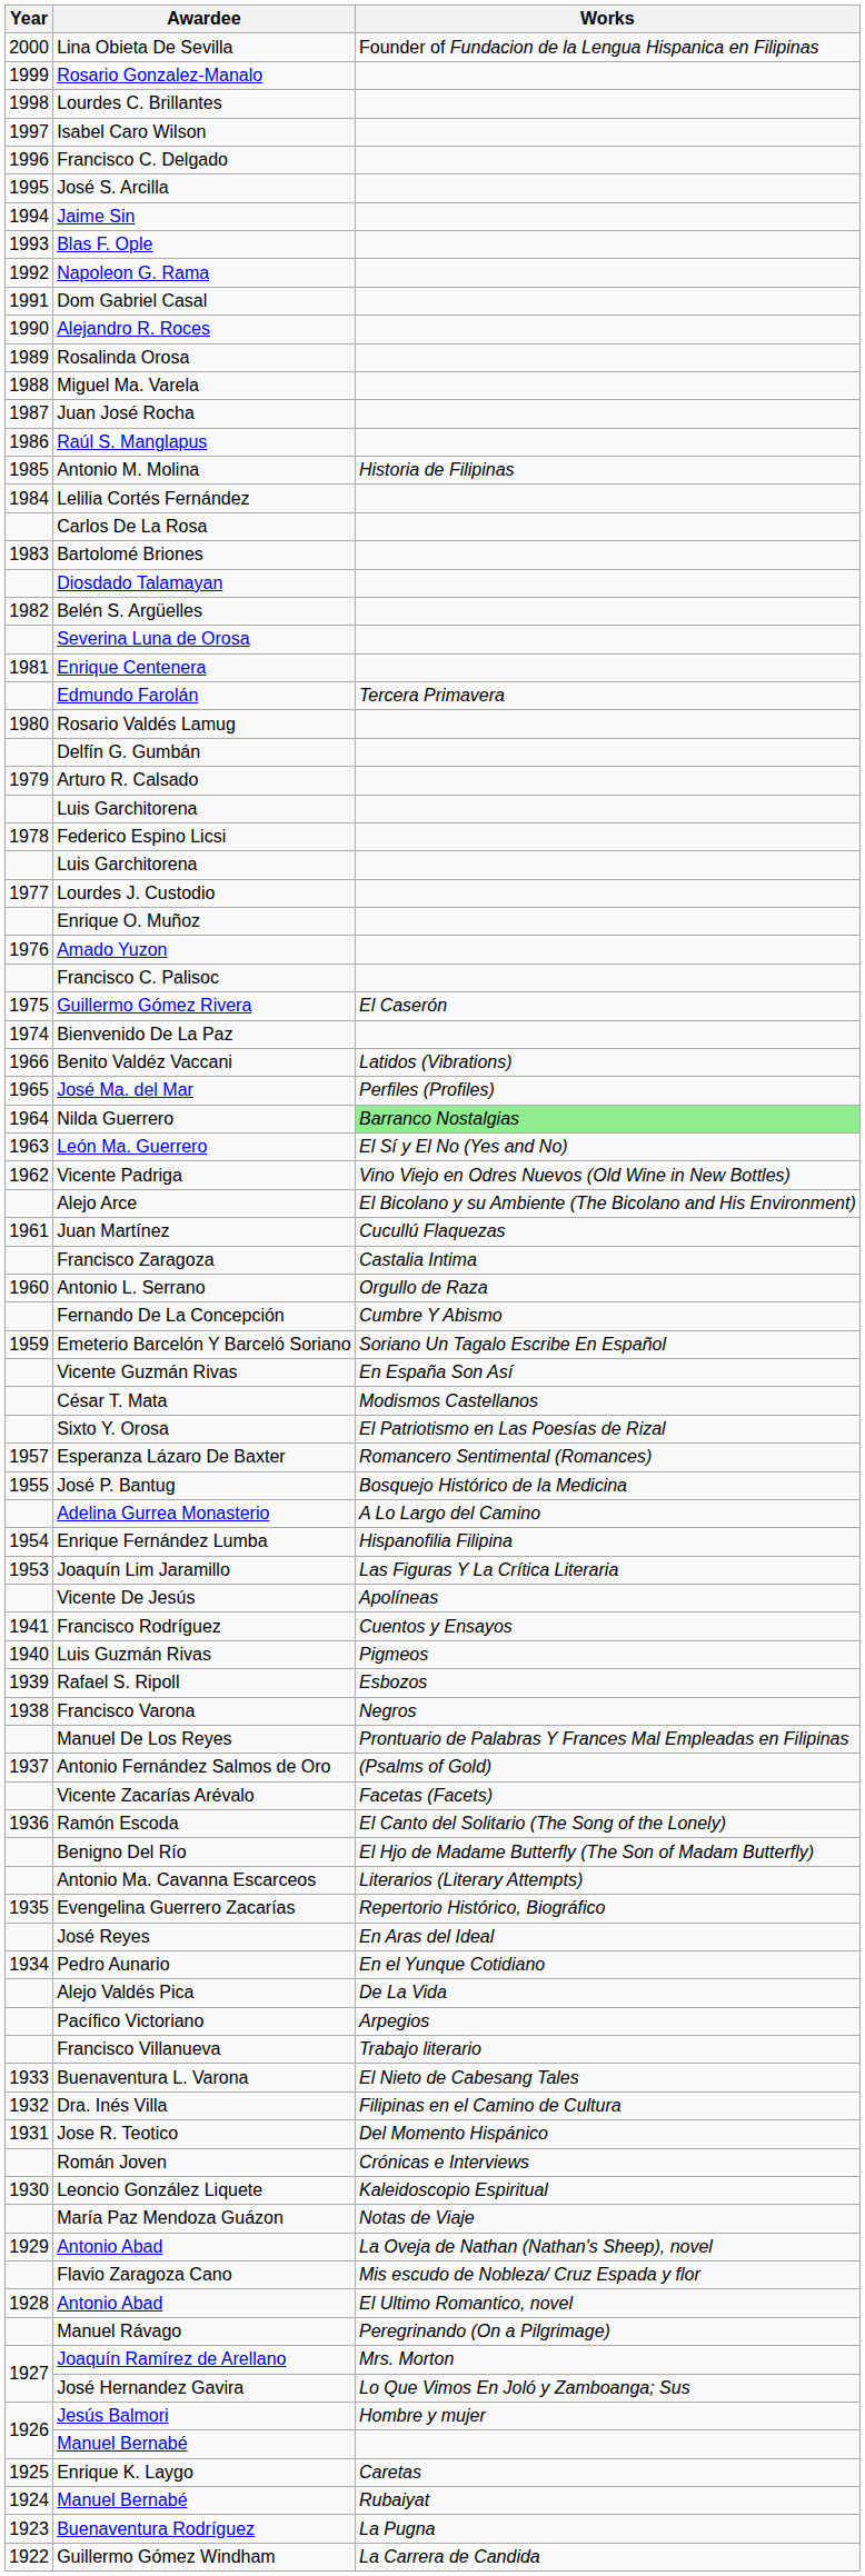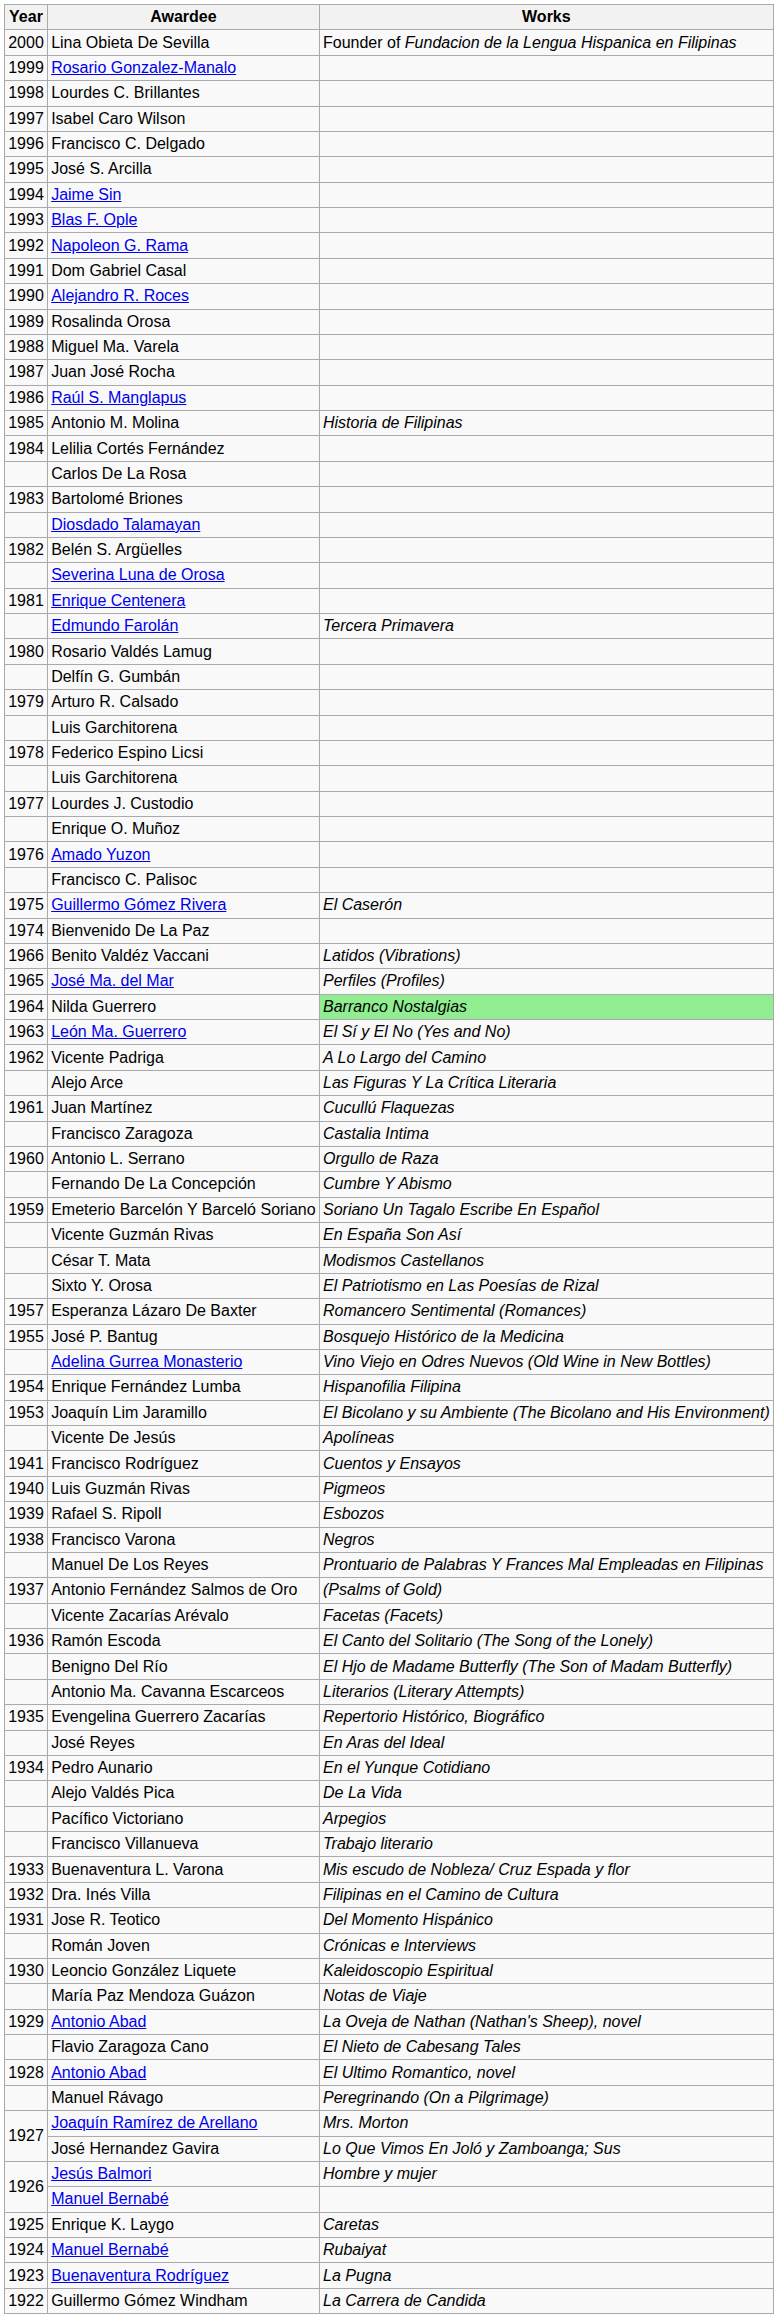 <table class="wikitable">
 <tr>
 <th>Year</th>
 <th>Awardee</th>
 <th>Works</th>
 </tr>
 <tr>
 <td>2000</td>
 <td>Lina Obieta De Sevilla</td>
 <td>Founder of <em>Fundacion de la Lengua Hispanica en Filipinas</em></td>
 </tr>
 <tr>
 <td>1999</td>
 <td><a href='#'>Rosario Gonzalez-Manalo</a></td>
 <td></td>
 </tr>
 <tr>
 <td>1998</td>
 <td>Lourdes C. Brillantes</td>
 <td></td>
 </tr>
 <tr>
 <td>1997</td>
 <td>Isabel Caro Wilson</td>
 <td></td>
 </tr>
 <tr>
 <td>1996</td>
 <td>Francisco C. Delgado</td>
 <td></td>
 </tr>
 <tr>
 <td>1995</td>
 <td>José S. Arcilla</td>
 <td></td>
 </tr>
 <tr>
 <td>1994</td>
 <td><a href='#'>Jaime Sin</a></td>
 <td></td>
 </tr>
 <tr>
 <td>1993</td>
 <td><a href='#'>Blas F. Ople</a></td>
 <td></td>
 </tr>
 <tr>
 <td>1992</td>
 <td><a href='#'>Napoleon G. Rama</a></td>
 <td></td>
 </tr>
 <tr>
 <td>1991</td>
 <td>Dom Gabriel Casal</td>
 <td></td>
 </tr>
 <tr>
 <td>1990</td>
 <td><a href='#'>Alejandro R. Roces</a></td>
 <td></td>
 </tr>
 <tr>
 <td>1989</td>
 <td>Rosalinda Orosa</td>
 <td></td>
 </tr>
 <tr>
 <td>1988</td>
 <td>Miguel Ma. Varela</td>
 <td></td>
 </tr>
 <tr>
 <td>1987</td>
 <td>Juan José Rocha</td>
 <td></td>
 </tr>
 <tr>
 <td>1986</td>
 <td><a href='#'>Raúl S. Manglapus</a></td>
 <td></td>
 </tr>
 <tr>
 <td>1985</td>
 <td>Antonio M. Molina</td>
 <td><em>Historia de Filipinas</em></td>
 </tr>
 <tr>
 <td>1984</td>
 <td>Lelilia Cortés Fernández</td>
 <td></td>
 </tr>
 <tr>
 <td></td>
 <td>Carlos De La Rosa</td>
 <td></td>
 </tr>
 <tr>
 <td>1983</td>
 <td>Bartolomé Briones</td>
 <td></td>
 </tr>
 <tr>
 <td></td>
 <td><a href='#'>Diosdado Talamayan</a></td>
 <td></td>
 </tr>
 <tr>
 <td>1982</td>
 <td>Belén S. Argüelles</td>
 <td></td>
 </tr>
 <tr>
 <td></td>
 <td><a href='#'>Severina Luna de Orosa</a></td>
 <td></td>
 </tr>
 <tr>
 <td>1981</td>
 <td><a href='#'>Enrique Centenera</a></td>
 <td></td>
 </tr>
 <tr>
 <td></td>
 <td><a href='#'>Edmundo Farolán</a></td>
 <td><em>Tercera Primavera</em></td>
 </tr>
 <tr>
 <td>1980</td>
 <td>Rosario Valdés Lamug</td>
 <td></td>
 </tr>
 <tr>
 <td></td>
 <td>Delfín G. Gumbán</td>
 <td></td>
 </tr>
 <tr>
 <td>1979</td>
 <td>Arturo R. Calsado</td>
 <td></td>
 </tr>
 <tr>
 <td></td>
 <td>Luis Garchitorena</td>
 <td></td>
 </tr>
 <tr>
 <td>1978</td>
 <td>Federico Espino Licsi</td>
 <td></td>
 </tr>
 <tr>
 <td></td>
 <td>Luis Garchitorena</td>
 <td></td>
 </tr>
 <tr>
 <td>1977</td>
 <td>Lourdes J. Custodio</td>
 <td></td>
 </tr>
 <tr>
 <td></td>
 <td>Enrique O. Muñoz</td>
 <td></td>
 </tr>
 <tr>
 <td>1976</td>
 <td><a href='#'>Amado Yuzon</a></td>
 <td></td>
 </tr>
 <tr>
 <td></td>
 <td>Francisco C. Palisoc</td>
 <td></td>
 </tr>
 <tr>
 <td>1975</td>
 <td><a href='#'>Guillermo Gómez Rivera</a></td>
 <td><em>El Caserón</em></td>
 </tr>
 <tr>
 <td>1974</td>
 <td>Bienvenido De La Paz</td>
 <td></td>
 </tr>
 <tr>
 <td>1966</td>
 <td>Benito Valdéz Vaccani</td>
 <td><em>Latidos (Vibrations)</em></td>
 </tr>
 <tr>
 <td>1965</td>
 <td><a href='#'>José Ma. del Mar</a></td>
 <td><em>Perfiles (Profiles)</em></td>
 </tr>
 <tr>
 <td>1964</td>
 <td>Nilda Guerrero</td>
 <td style="background: lightgreen;"><em>Barranco Nostalgias</em></td>
 </tr>
 <tr>
 <td>1963</td>
 <td><a href='#'>León Ma. Guerrero</a></td>
 <td><em>El Sí y El No (Yes and No)</em></td>
 </tr>
 <tr>
 <td>1962</td>
 <td>Vicente Padriga</td>
-<td><em>Vino Viejo en Odres Nuevos (Old Wine in New Bottles)</em></td>
+<td><em>A Lo Largo del Camino</em></td>
 </tr>
 <tr>
 <td></td>
 <td>Alejo Arce</td>
-<td><em>El Bicolano y su Ambiente (The Bicolano and His Environment)</em></td>
+<td><em>Las Figuras Y La Crítica Literaria</em></td>
 </tr>
 <tr>
 <td>1961</td>
 <td>Juan Martínez</td>
 <td><em>Cucullú Flaquezas</em></td>
 </tr>
 <tr>
 <td></td>
 <td>Francisco Zaragoza</td>
 <td><em>Castalia Intima</em></td>
 </tr>
 <tr>
 <td>1960</td>
 <td>Antonio L. Serrano</td>
 <td><em>Orgullo de Raza</em></td>
 </tr>
 <tr>
 <td></td>
 <td>Fernando De La Concepción</td>
 <td><em>Cumbre Y Abismo</em></td>
 </tr>
 <tr>
 <td>1959</td>
 <td>Emeterio Barcelón Y Barceló Soriano</td>
 <td><em>Soriano Un Tagalo Escribe En Español</em></td>
 </tr>
 <tr>
 <td></td>
 <td>Vicente Guzmán Rivas</td>
 <td><em>En España Son Así</em></td>
 </tr>
 <tr>
 <td></td>
 <td>César T. Mata</td>
 <td><em>Modismos Castellanos</em></td>
 </tr>
 <tr>
 <td></td>
 <td>Sixto Y. Orosa</td>
 <td><em>El Patriotismo en Las Poesías de Rizal</em></td>
 </tr>
 <tr>
 <td>1957</td>
 <td>Esperanza Lázaro De Baxter</td>
 <td><em>Romancero Sentimental (Romances)</em></td>
 </tr>
 <tr>
 <td>1955</td>
 <td>José P. Bantug</td>
 <td><em>Bosquejo Histórico de la Medicina</em></td>
 </tr>
 <tr>
 <td></td>
 <td><a href='#'>Adelina Gurrea Monasterio</a></td>
-<td><em>A Lo Largo del Camino</em></td>
+<td><em>Vino Viejo en Odres Nuevos (Old Wine in New Bottles)</em></td>
 </tr>
 <tr>
 <td>1954</td>
 <td>Enrique Fernández Lumba</td>
 <td><em>Hispanofilia Filipina</em></td>
 </tr>
 <tr>
 <td>1953</td>
 <td>Joaquín Lim Jaramillo</td>
-<td><em>Las Figuras Y La Crítica Literaria</em></td>
+<td><em>El Bicolano y su Ambiente (The Bicolano and His Environment)</em></td>
 </tr>
 <tr>
 <td></td>
 <td>Vicente De Jesús</td>
 <td><em>Apolíneas</em></td>
 </tr>
 <tr>
 <td>1941</td>
 <td>Francisco Rodríguez</td>
 <td><em>Cuentos y Ensayos</em></td>
 </tr>
 <tr>
 <td>1940</td>
 <td>Luis Guzmán Rivas</td>
 <td><em>Pigmeos</em></td>
 </tr>
 <tr>
 <td>1939</td>
 <td>Rafael S. Ripoll</td>
 <td><em>Esbozos</em></td>
 </tr>
 <tr>
 <td>1938</td>
 <td>Francisco Varona</td>
 <td><em>Negros</em></td>
 </tr>
 <tr>
 <td></td>
 <td>Manuel De Los Reyes</td>
 <td><em>Prontuario de Palabras Y Frances Mal Empleadas en Filipinas</em></td>
 </tr>
 <tr>
 <td>1937</td>
 <td>Antonio Fernández Salmos de Oro</td>
 <td><em>(Psalms of Gold)</em></td>
 </tr>
 <tr>
 <td></td>
 <td>Vicente Zacarías Arévalo</td>
 <td><em>Facetas (Facets)</em></td>
 </tr>
 <tr>
 <td>1936</td>
 <td>Ramón Escoda</td>
 <td><em>El Canto del Solitario (The Song of the Lonely)</em></td>
 </tr>
 <tr>
 <td></td>
 <td>Benigno Del Río</td>
 <td><em>El Hjo de Madame Butterfly (The Son of Madam Butterfly)</em></td>
 </tr>
 <tr>
 <td></td>
 <td>Antonio Ma. Cavanna Escarceos</td>
 <td><em>Literarios (Literary Attempts)</em></td>
 </tr>
 <tr>
 <td>1935</td>
 <td>Evengelina Guerrero Zacarías</td>
 <td><em>Repertorio Histórico, Biográfico</em></td>
 </tr>
 <tr>
 <td></td>
 <td>José Reyes</td>
 <td><em>En Aras del Ideal</em></td>
 </tr>
 <tr>
 <td>1934</td>
 <td>Pedro Aunario</td>
 <td><em>En el Yunque Cotidiano</em></td>
 </tr>
 <tr>
 <td></td>
 <td>Alejo Valdés Pica</td>
 <td><em>De La Vida</em></td>
 </tr>
 <tr>
 <td></td>
 <td>Pacífico Victoriano</td>
 <td><em>Arpegios</em></td>
 </tr>
 <tr>
 <td></td>
 <td>Francisco Villanueva</td>
 <td><em>Trabajo literario</em></td>
 </tr>
 <tr>
 <td>1933</td>
 <td>Buenaventura L. Varona</td>
-<td><em>El Nieto de Cabesang Tales</em></td>
+<td><em>Mis escudo de Nobleza/ Cruz Espada y flor</em></td>
 </tr>
 <tr>
 <td>1932</td>
 <td>Dra. Inés Villa</td>
 <td><em>Filipinas en el Camino de Cultura</em></td>
 </tr>
 <tr>
 <td>1931</td>
 <td>Jose R. Teotico</td>
 <td><em>Del Momento Hispánico</em></td>
 </tr>
 <tr>
 <td></td>
 <td>Román Joven</td>
 <td><em>Crónicas e Interviews</em></td>
 </tr>
 <tr>
 <td>1930</td>
 <td>Leoncio González Liquete</td>
 <td><em>Kaleidoscopio Espiritual</em></td>
 </tr>
 <tr>
 <td></td>
 <td>María Paz Mendoza Guázon</td>
 <td><em>Notas de Viaje</em></td>
 </tr>
 <tr>
 <td>1929</td>
 <td><a href='#'>Antonio Abad</a></td>
 <td><em>La Oveja de Nathan (Nathan's Sheep), novel</em></td>
 </tr>
 <tr>
 <td></td>
 <td>Flavio Zaragoza Cano</td>
-<td><em>Mis escudo de Nobleza/ Cruz Espada y flor</em></td>
+<td><em>El Nieto de Cabesang Tales</em></td>
 </tr>
 <tr>
 <td>1928</td>
 <td><a href='#'>Antonio Abad</a></td>
 <td><em>El Ultimo Romantico, novel</em></td>
 </tr>
 <tr>
 <td></td>
 <td>Manuel Rávago</td>
 <td><em>Peregrinando (On a Pilgrimage)</em></td>
 </tr>
 <tr>
 <td rowspan=2>1927</td>
 <td><a href='#'>Joaquín Ramírez de Arellano</a></td>
 <td><em>Mrs. Morton</em></td>
 </tr>
 <tr>
 <td>José Hernandez Gavira</td>
 <td><em>Lo Que Vimos En Joló y Zamboanga; Sus</em></td>
 </tr>
 <tr>
 <td rowspan="2">1926</td>
 <td><a href='#'>Jesús Balmori</a></td>
 <td><em>Hombre y mujer</em></td>
 </tr>
 <tr>
 <td><a href='#'>Manuel Bernabé</a></td>
 <td></td>
 </tr>
 <tr>
 <td>1925</td>
 <td>Enrique K. Laygo</td>
 <td><em>Caretas</em></td>
 </tr>
 <tr>
 <td>1924</td>
 <td><a href='#'>Manuel Bernabé</a></td>
 <td><em>Rubaiyat</em></td>
 </tr>
 <tr>
 <td>1923</td>
 <td><a href='#'>Buenaventura Rodríguez</a></td>
 <td><em>La Pugna</em></td>
 </tr>
 <tr>
 <td>1922</td>
 <td>Guillermo Gómez Windham</td>
 <td><em>La Carrera de Candida</em></td>
 </tr>
 </table>
